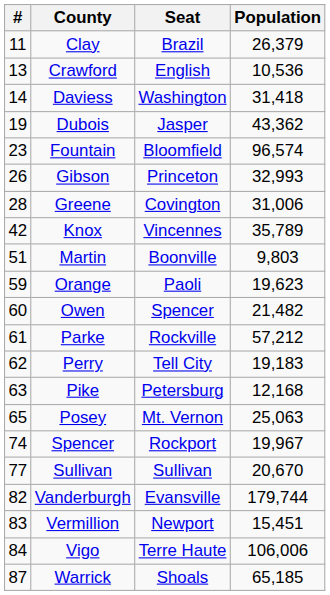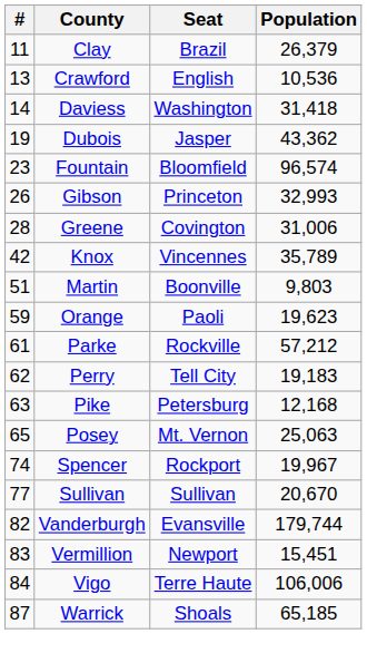 <table class="wikitable sortable" style="text-align:center;">
 <tr>
 <th>#</th>
 <th>County</th>
 <th>Seat</th>
 <th>Population</th>
 </tr>
 <tr>
 <td>11</td>
 <td><a href='#'>Clay</a></td>
 <td><a href='#'>Brazil</a></td>
 <td>26,379</td>
 </tr>
 <tr>
 <td>13</td>
 <td><a href='#'>Crawford</a></td>
 <td><a href='#'>English</a></td>
 <td>10,536</td>
 </tr>
 <tr>
 <td>14</td>
 <td><a href='#'>Daviess</a></td>
 <td [Washington, Indiana><a href='#'>Washington</a></td>
 <td>31,418</td>
 </tr>
 <tr>
 <td>19</td>
 <td><a href='#'>Dubois</a></td>
 <td><a href='#'>Jasper</a></td>
 <td>43,362</td>
 </tr>
 <tr>
 <td>23</td>
 <td><a href='#'>Fountain</a></td>
 <td><a href='#'>Bloomfield</a></td>
 <td>96,574</td>
 </tr>
 <tr>
 <td>26</td>
 <td><a href='#'>Gibson</a></td>
 <td><a href='#'>Princeton</a></td>
 <td>32,993</td>
 </tr>
 <tr>
 <td>28</td>
 <td><a href='#'>Greene</a></td>
 <td><a href='#'>Covington</a></td>
 <td>31,006</td>
 </tr>
 <tr>
 <td>42</td>
 <td><a href='#'>Knox</a></td>
 <td><a href='#'>Vincennes</a></td>
 <td>35,789</td>
 </tr>
 <tr>
 <td>51</td>
 <td><a href='#'>Martin</a></td>
 <td><a href='#'>Boonville</a></td>
 <td>9,803</td>
 </tr>
 <tr>
 <td>59</td>
 <td><a href='#'>Orange</a></td>
 <td><a href='#'>Paoli</a></td>
 <td>19,623</td>
 </tr>
 <tr>
-<td>60</td>
-<td><a href='#'>Owen</a></td>
-<td><a href='#'>Spencer</a></td>
-<td>21,482</td>
-</tr>
-<tr>
 <td>61</td>
 <td><a href='#'>Parke</a></td>
 <td><a href='#'>Rockville</a></td>
 <td>57,212</td>
 </tr>
 <tr>
 <td>62</td>
 <td><a href='#'>Perry</a></td>
 <td><a href='#'>Tell City</a></td>
 <td>19,183</td>
 </tr>
 <tr>
 <td>63</td>
 <td><a href='#'>Pike</a></td>
 <td><a href='#'>Petersburg</a></td>
 <td>12,168</td>
 </tr>
 <tr>
 <td>65</td>
 <td><a href='#'>Posey</a></td>
 <td><a href='#'>Mt. Vernon</a></td>
 <td>25,063</td>
 </tr>
 <tr>
 <td>74</td>
 <td><a href='#'>Spencer</a></td>
 <td><a href='#'>Rockport</a></td>
 <td>19,967</td>
 </tr>
 <tr>
 <td>77</td>
 <td><a href='#'>Sullivan</a></td>
 <td><a href='#'>Sullivan</a></td>
 <td>20,670</td>
 </tr>
 <tr>
 <td>82</td>
 <td><a href='#'>Vanderburgh</a></td>
 <td><a href='#'>Evansville</a></td>
 <td>179,744</td>
 </tr>
 <tr>
 <td>83</td>
 <td><a href='#'>Vermillion</a></td>
 <td><a href='#'>Newport</a></td>
 <td>15,451</td>
 </tr>
 <tr>
 <td>84</td>
 <td><a href='#'>Vigo</a></td>
 <td><a href='#'>Terre Haute</a></td>
 <td>106,006</td>
 </tr>
 <tr>
 <td>87</td>
 <td><a href='#'>Warrick</a></td>
 <td><a href='#'>Shoals</a></td>
 <td>65,185</td>
 </tr>
 </table>
